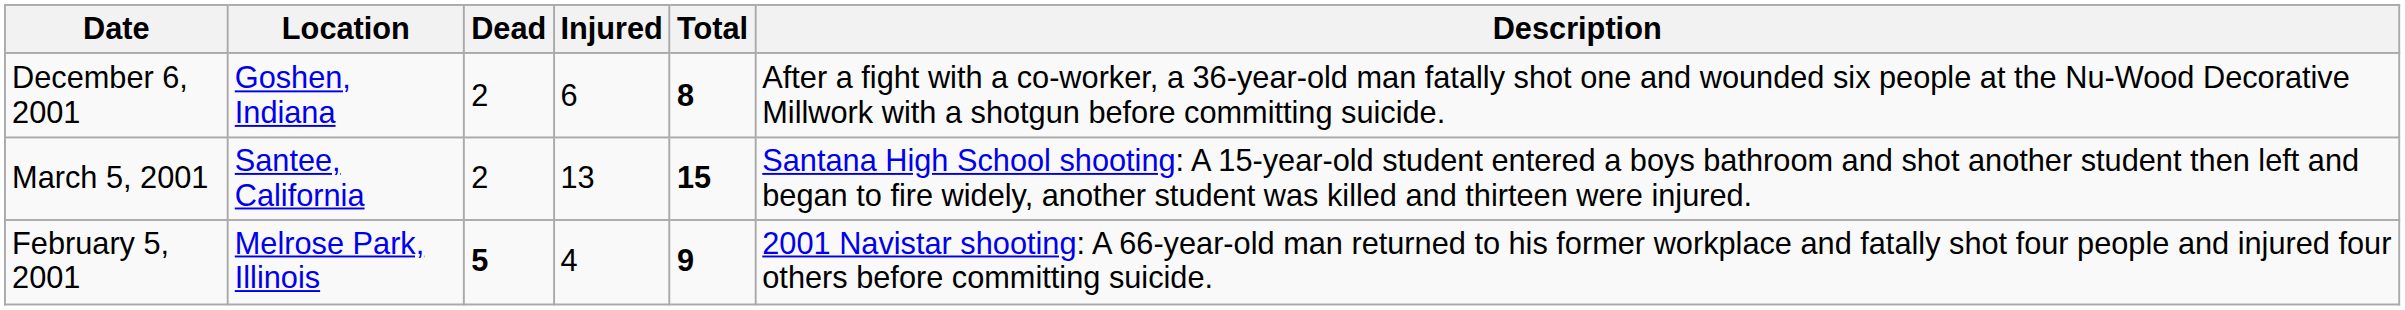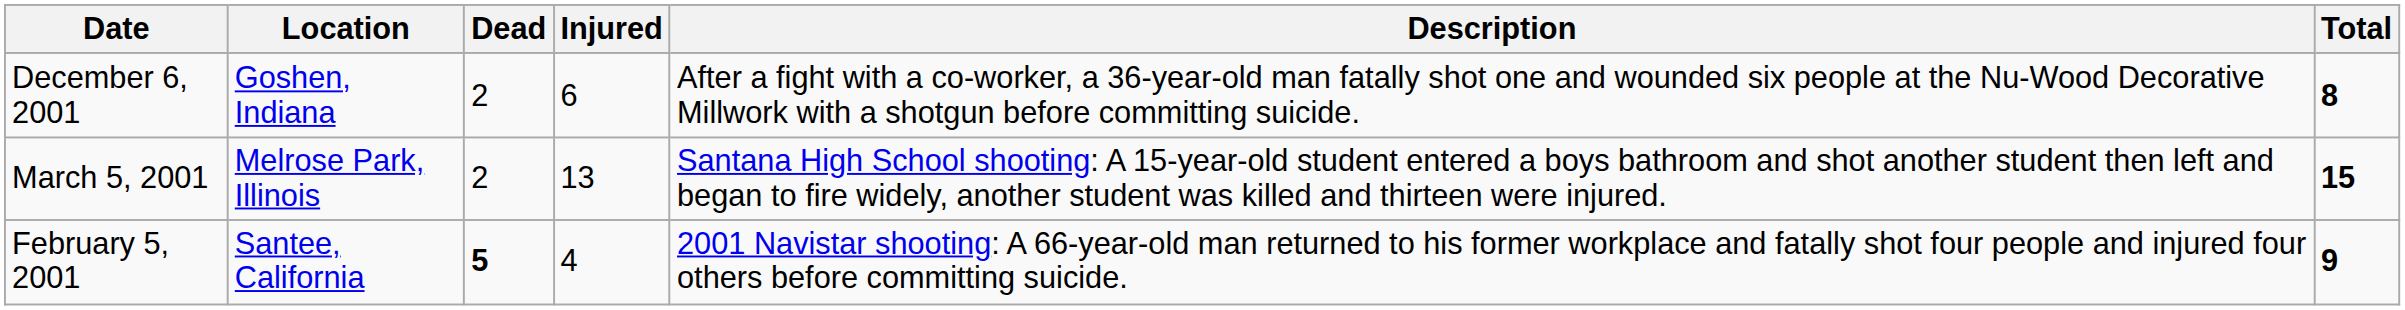 <table class="wikitable sortable">
 <tr>
 <th>Date</th>
 <th>Location</th>
 <th>Dead</th>
 <th>Injured</th>
+<th>Description</th>
 <th>Total</th>
-<th>Description</th>
 </tr>
 <tr>
 <td>December 6, 2001</td>
 <td><a href='#'>Goshen, Indiana</a></td>
 <td>2</td>
 <td>6</td>
+<td>After a fight with a co-worker, a 36-year-old man fatally shot one and wounded six people at the Nu-Wood Decorative Millwork with a shotgun before committing suicide.</td>
 <td><strong>8</strong></td>
-<td>After a fight with a co-worker, a 36-year-old man fatally shot one and wounded six people at the Nu-Wood Decorative Millwork with a shotgun before committing suicide.</td>
 </tr>
 <tr>
 <td>March 5, 2001</td>
-<td><a href='#'>Santee, California</a></td>
+<td><a href='#'>Melrose Park, Illinois</a></td>
 <td>2</td>
 <td>13</td>
+<td><a href='#'>Santana High School shooting</a>: A 15-year-old student entered a boys bathroom and shot another student then left and began to fire widely, another student was killed and thirteen were injured.</td>
 <td><strong>15</strong></td>
-<td><a href='#'>Santana High School shooting</a>: A 15-year-old student entered a boys bathroom and shot another student then left and began to fire widely, another student was killed and thirteen were injured.</td>
 </tr>
 <tr>
 <td>February 5, 2001</td>
-<td><a href='#'>Melrose Park, Illinois</a></td>
+<td><a href='#'>Santee, California</a></td>
 <td><strong>5</strong></td>
 <td>4</td>
+<td><a href='#'>2001 Navistar shooting</a>: A 66-year-old man returned to his former workplace and fatally shot four people and injured four others before committing suicide.</td>
 <td><strong>9</strong></td>
-<td><a href='#'>2001 Navistar shooting</a>: A 66-year-old man returned to his former workplace and fatally shot four people and injured four others before committing suicide.</td>
 </tr>
 </table>
